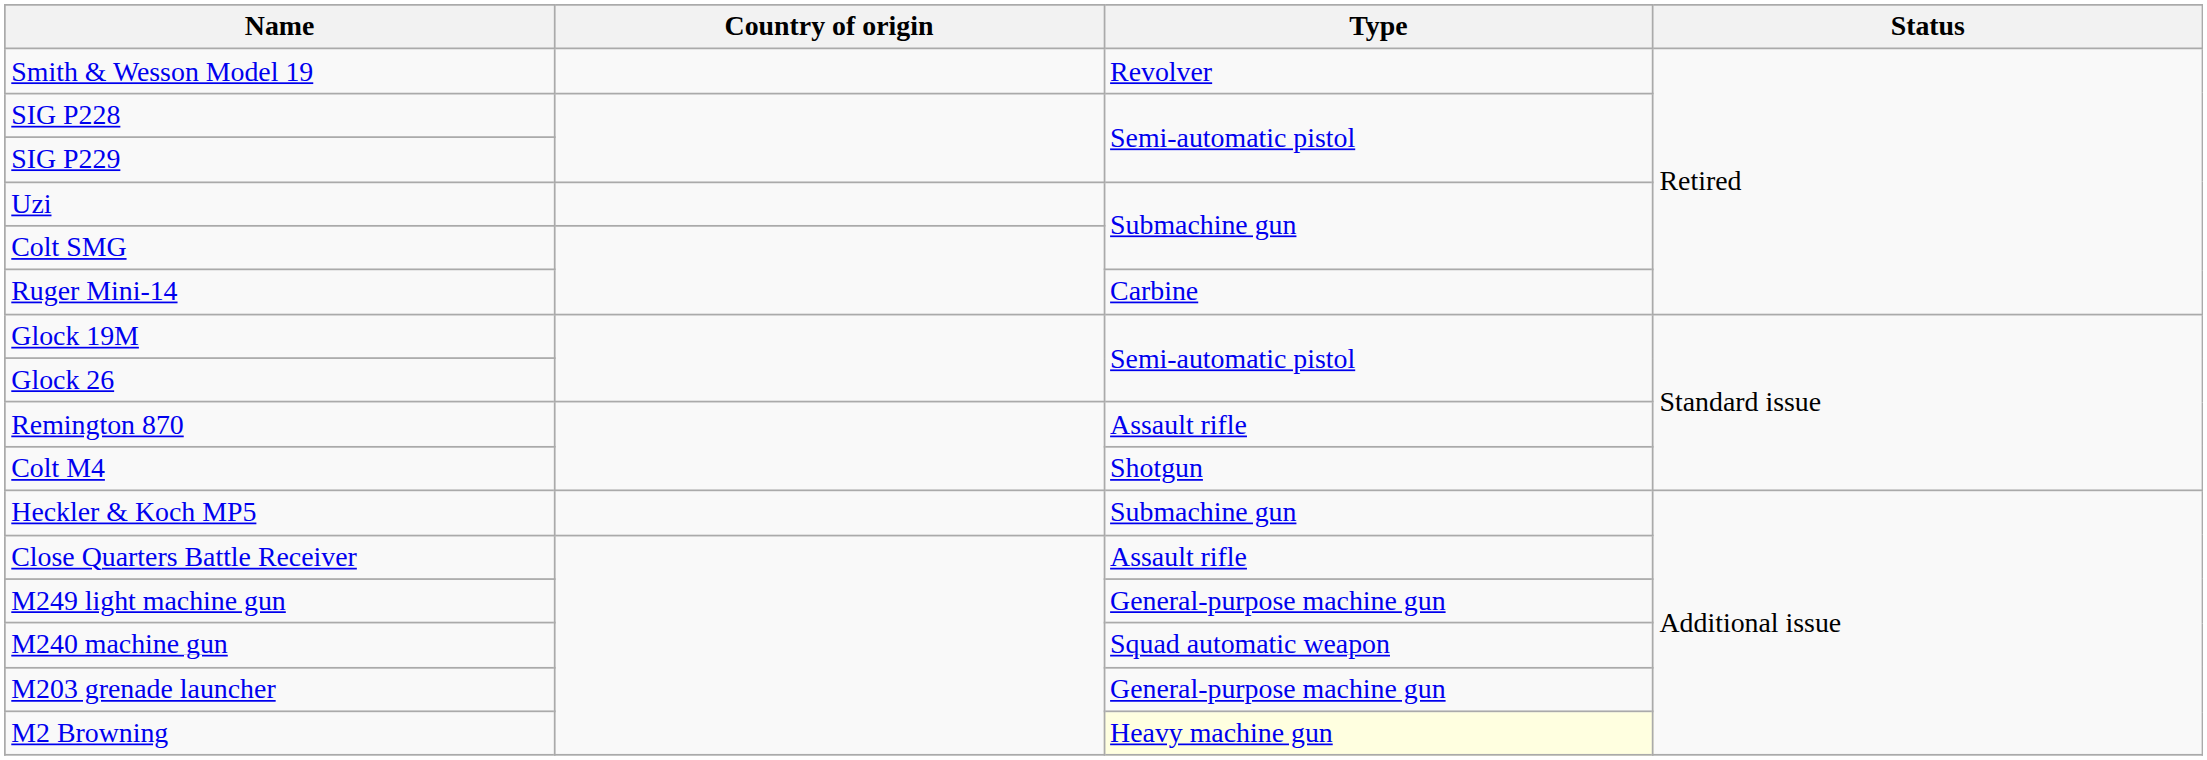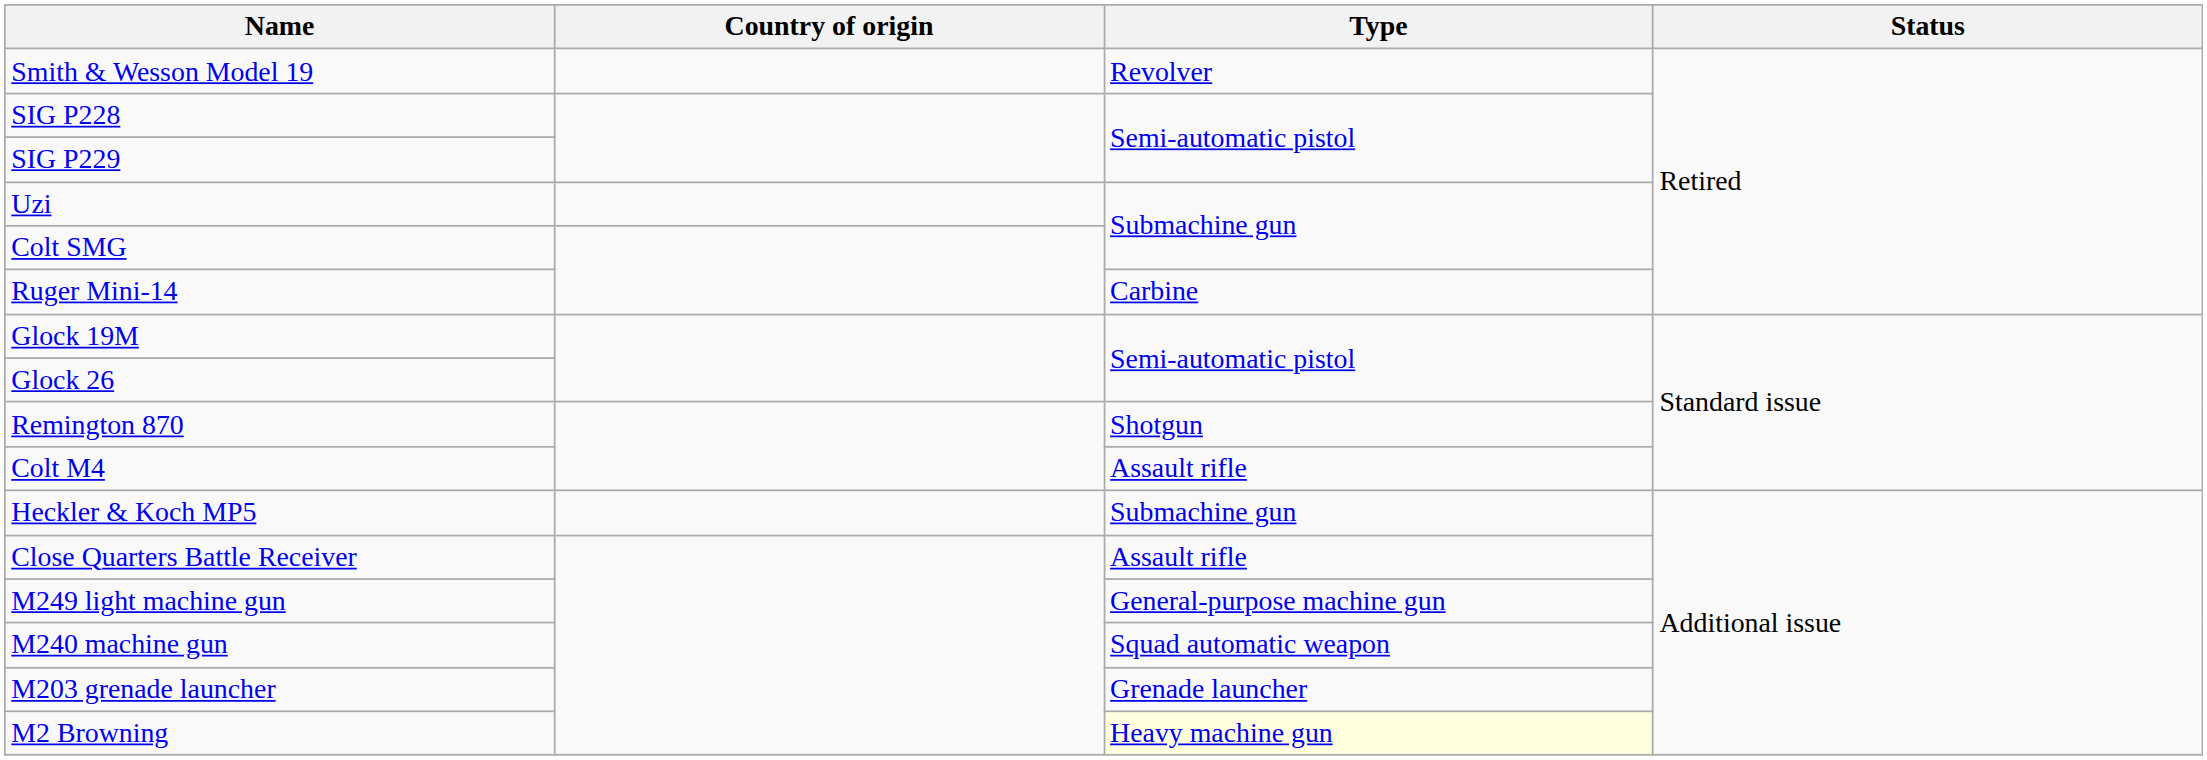 <table class="wikitable" width="100%" border="0">
 <tr>
 <th width="25%">Name</th>
 <th width="25%">Country of origin</th>
 <th width="25%">Type</th>
 <th>Status</th>
 </tr>
 <tr>
 <td><a href='#'>Smith & Wesson Model 19</a></td>
 <td></td>
 <td><a href='#'>Revolver</a></td>
 <td rowspan="6">Retired</td>
 </tr>
 <tr>
 <td><a href='#'>SIG P228</a></td>
 <td rowspan="2"></td>
 <td rowspan="2"><a href='#'>Semi-automatic pistol</a></td>
 </tr>
 <tr>
 <td><a href='#'>SIG P229</a></td>
 </tr>
 <tr>
 <td><a href='#'>Uzi</a></td>
 <td></td>
 <td rowspan="2"><a href='#'>Submachine gun</a></td>
 </tr>
 <tr>
 <td><a href='#'>Colt SMG</a></td>
 <td rowspan="2"></td>
 </tr>
 <tr>
 <td><a href='#'>Ruger Mini-14</a></td>
 <td><a href='#'>Carbine</a></td>
 </tr>
 <tr>
 <td><a href='#'>Glock 19M</a></td>
 <td rowspan="2"></td>
 <td rowspan="2"><a href='#'>Semi-automatic pistol</a></td>
 <td rowspan="4">Standard issue</td>
 </tr>
 <tr>
 <td><a href='#'>Glock 26</a></td>
 </tr>
 <tr>
 <td><a href='#'>Remington 870</a></td>
 <td rowspan="2"></td>
-<td><a href='#'>Assault rifle</a></td>
+<td><a href='#'>Shotgun</a></td>
 </tr>
 <tr>
 <td><a href='#'>Colt M4</a></td>
-<td><a href='#'>Shotgun</a></td>
+<td><a href='#'>Assault rifle</a></td>
 </tr>
 <tr>
 <td><a href='#'>Heckler & Koch MP5</a></td>
 <td></td>
 <td><a href='#'>Submachine gun</a></td>
 <td rowspan="6">Additional issue</td>
 </tr>
 <tr>
 <td><a href='#'>Close Quarters Battle Receiver</a></td>
 <td rowspan="5"></td>
 <td><a href='#'>Assault rifle</a></td>
 </tr>
 <tr>
 <td><a href='#'>M249 light machine gun</a></td>
 <td><a href='#'>General-purpose machine gun</a></td>
 </tr>
 <tr>
 <td><a href='#'>M240 machine gun</a></td>
 <td><a href='#'>Squad automatic weapon</a></td>
 </tr>
 <tr>
 <td><a href='#'>M203 grenade launcher</a></td>
-<td><a href='#'>General-purpose machine gun</a></td>
+<td><a href='#'>Grenade launcher</a></td>
 </tr>
 <tr>
 <td><a href='#'>M2 Browning</a></td>
 <td style="background: lightyellow;"><a href='#'>Heavy machine gun</a></td>
 </tr>
 </table>
